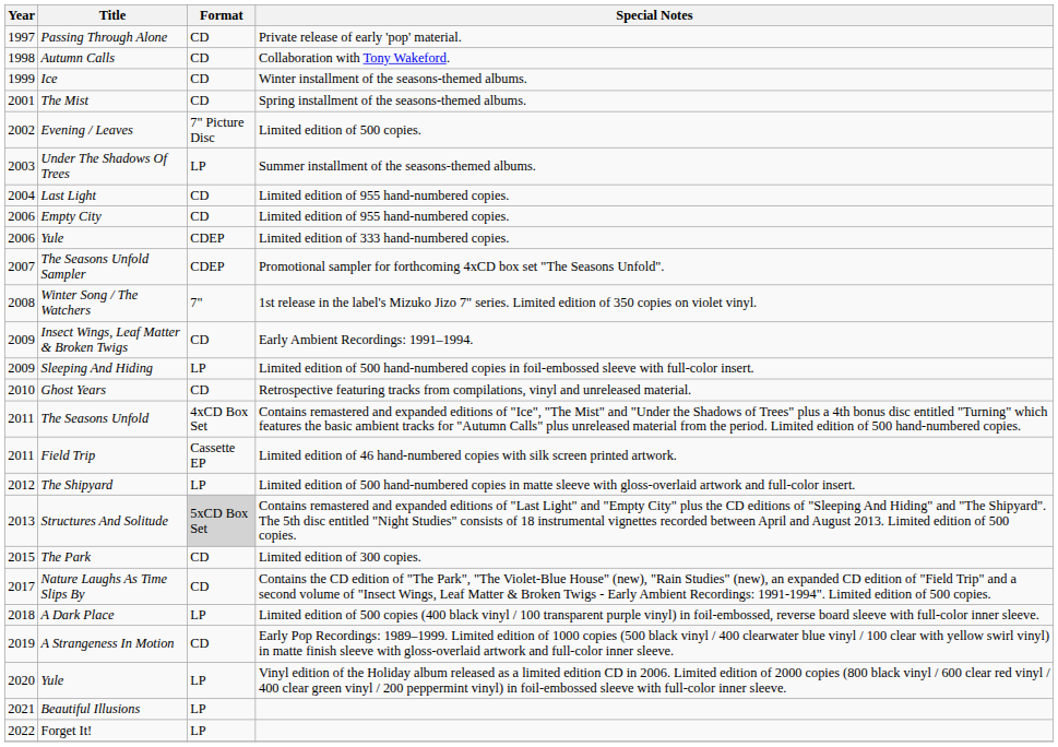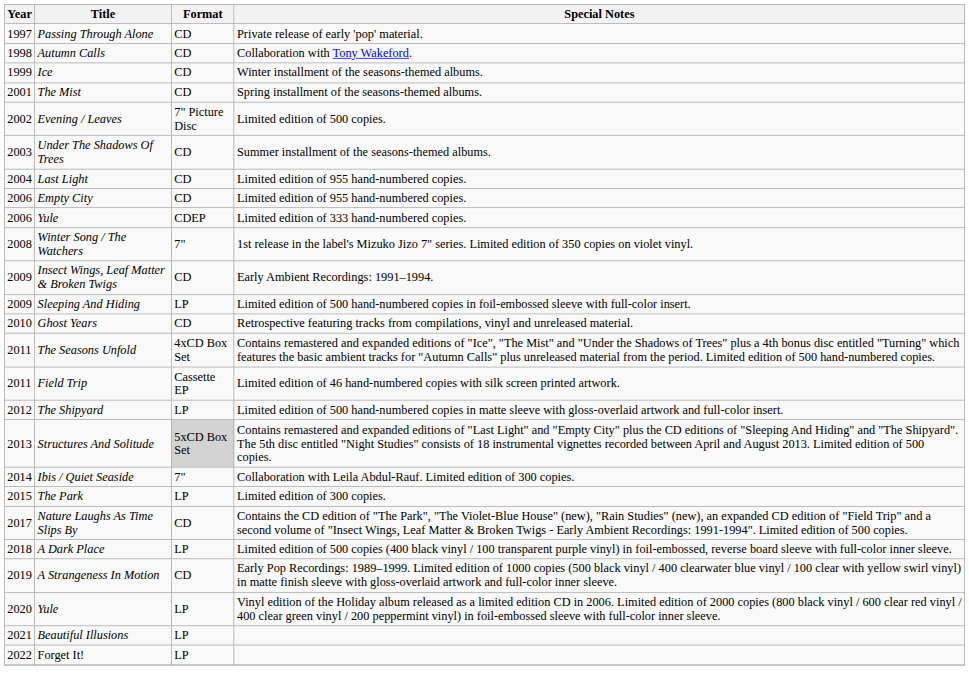 <table class="wikitable">
 <tr>
 <th>Year</th>
 <th>Title</th>
 <th>Format</th>
 <th>Special Notes</th>
 </tr>
 <tr>
 <td>1997</td>
 <td><em>Passing Through Alone</em></td>
 <td>CD</td>
 <td>Private release of early 'pop' material.</td>
 </tr>
 <tr>
 <td>1998</td>
 <td><em>Autumn Calls</em></td>
 <td>CD</td>
 <td>Collaboration with <a href='#'>Tony Wakeford</a>.</td>
 </tr>
 <tr>
 <td>1999</td>
 <td><em>Ice</em></td>
 <td>CD</td>
 <td>Winter installment of the seasons-themed albums.</td>
 </tr>
 <tr>
 <td>2001</td>
 <td><em>The Mist</em></td>
 <td>CD</td>
 <td>Spring installment of the seasons-themed albums.</td>
 </tr>
 <tr>
 <td>2002</td>
 <td><em>Evening / Leaves</em></td>
 <td>7" Picture Disc</td>
 <td>Limited edition of 500 copies.</td>
 </tr>
 <tr>
 <td>2003</td>
 <td><em>Under The Shadows Of Trees</em></td>
-<td>LP</td>
+<td>CD</td>
 <td>Summer installment of the seasons-themed albums.</td>
 </tr>
 <tr>
 <td>2004</td>
 <td><em>Last Light</em></td>
 <td>CD</td>
 <td>Limited edition of 955 hand-numbered copies.</td>
 </tr>
 <tr>
 <td>2006</td>
 <td><em>Empty City</em></td>
 <td>CD</td>
 <td>Limited edition of 955 hand-numbered copies.</td>
 </tr>
 <tr>
 <td>2006</td>
 <td><em>Yule</em></td>
 <td>CDEP</td>
 <td>Limited edition of 333 hand-numbered copies.</td>
-</tr>
-<tr>
-<td>2007</td>
-<td><em>The Seasons Unfold Sampler</em></td>
-<td>CDEP</td>
-<td>Promotional sampler for forthcoming 4xCD box set "The Seasons Unfold".</td>
 </tr>
 <tr>
 <td>2008</td>
 <td><em>Winter Song / The Watchers</em></td>
 <td>7"</td>
 <td>1st release in the label's Mizuko Jizo 7" series. Limited edition of 350 copies on violet vinyl.</td>
 </tr>
 <tr>
 <td>2009</td>
 <td><em>Insect Wings, Leaf Matter & Broken Twigs</em></td>
 <td>CD</td>
 <td>Early Ambient Recordings: 1991–1994.</td>
 </tr>
 <tr>
 <td>2009</td>
 <td><em>Sleeping And Hiding</em></td>
 <td>LP</td>
 <td>Limited edition of 500 hand-numbered copies in foil-embossed sleeve with full-color insert.</td>
 </tr>
 <tr>
 <td>2010</td>
 <td><em>Ghost Years</em></td>
 <td>CD</td>
 <td>Retrospective featuring tracks from compilations, vinyl and unreleased material.</td>
 </tr>
 <tr>
 <td>2011</td>
 <td><em>The Seasons Unfold</em></td>
 <td>4xCD Box Set</td>
 <td>Contains remastered and expanded editions of "Ice", "The Mist" and "Under the Shadows of Trees" plus a 4th bonus disc entitled "Turning" which features the basic ambient tracks for "Autumn Calls" plus unreleased material from the period. Limited edition of 500 hand-numbered copies.</td>
 </tr>
 <tr>
 <td>2011</td>
 <td><em>Field Trip</em></td>
 <td>Cassette EP</td>
 <td>Limited edition of 46 hand-numbered copies with silk screen printed artwork.</td>
 </tr>
 <tr>
 <td>2012</td>
 <td><em>The Shipyard</em></td>
 <td>LP</td>
 <td>Limited edition of 500 hand-numbered copies in matte sleeve with gloss-overlaid artwork and full-color insert.</td>
 </tr>
 <tr>
 <td>2013</td>
 <td><em>Structures And Solitude</em></td>
 <td style="background: lightgrey;">5xCD Box Set</td>
 <td>Contains remastered and expanded editions of "Last Light" and "Empty City" plus the CD editions of "Sleeping And Hiding" and "The Shipyard". The 5th disc entitled "Night Studies" consists of 18 instrumental vignettes recorded between April and August 2013. Limited edition of 500 copies.</td>
 </tr>
 <tr>
+<td>2014</td>
+<td><em>Ibis / Quiet Seaside</em></td>
+<td>7"</td>
+<td>Collaboration with Leila Abdul-Rauf. Limited edition of 300 copies.</td>
+</tr>
+<tr>
 <td>2015</td>
 <td><em>The Park</em></td>
-<td>CD</td>
+<td>LP</td>
 <td>Limited edition of 300 copies.</td>
 </tr>
 <tr>
 <td>2017</td>
 <td><em>Nature Laughs As Time Slips By</em></td>
 <td>CD</td>
 <td>Contains the CD edition of "The Park", "The Violet-Blue House" (new), "Rain Studies" (new), an expanded CD edition of "Field Trip" and a second volume of "Insect Wings, Leaf Matter & Broken Twigs - Early Ambient Recordings: 1991-1994". Limited edition of 500 copies.</td>
 </tr>
 <tr>
 <td>2018</td>
 <td><em>A Dark Place</em></td>
 <td>LP</td>
 <td>Limited edition of 500 copies (400 black vinyl / 100 transparent purple vinyl) in foil-embossed, reverse board sleeve with full-color inner sleeve.</td>
 </tr>
 <tr>
 <td>2019</td>
 <td><em>A Strangeness In Motion</em></td>
 <td>CD</td>
 <td>Early Pop Recordings: 1989–1999. Limited edition of 1000 copies (500 black vinyl / 400 clearwater blue vinyl / 100 clear with yellow swirl vinyl) in matte finish sleeve with gloss-overlaid artwork and full-color inner sleeve.</td>
 </tr>
 <tr>
 <td>2020</td>
 <td><em>Yule</em></td>
 <td>LP</td>
 <td>Vinyl edition of the Holiday album released as a limited edition CD in 2006. Limited edition of 2000 copies (800 black vinyl / 600 clear red vinyl / 400 clear green vinyl / 200 peppermint vinyl) in foil-embossed sleeve with full-color inner sleeve.</td>
 </tr>
 <tr>
 <td>2021</td>
 <td><em>Beautiful Illusions</em></td>
 <td>LP</td>
 <td></td>
 </tr>
 <tr>
 <td>2022</td>
 <td>Forget It!</td>
 <td>LP</td>
 <td></td>
 </tr>
 <tr>
 </tr>
 </table>
